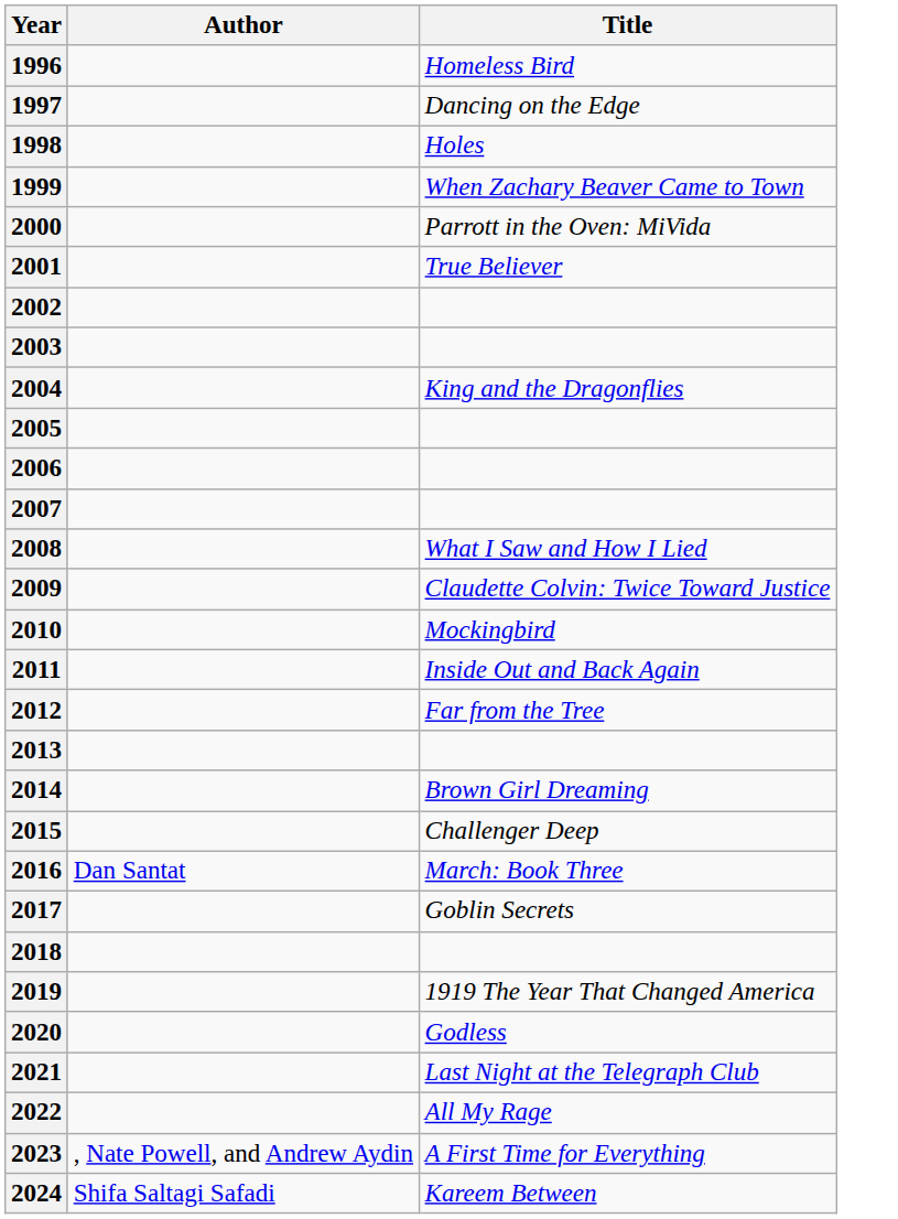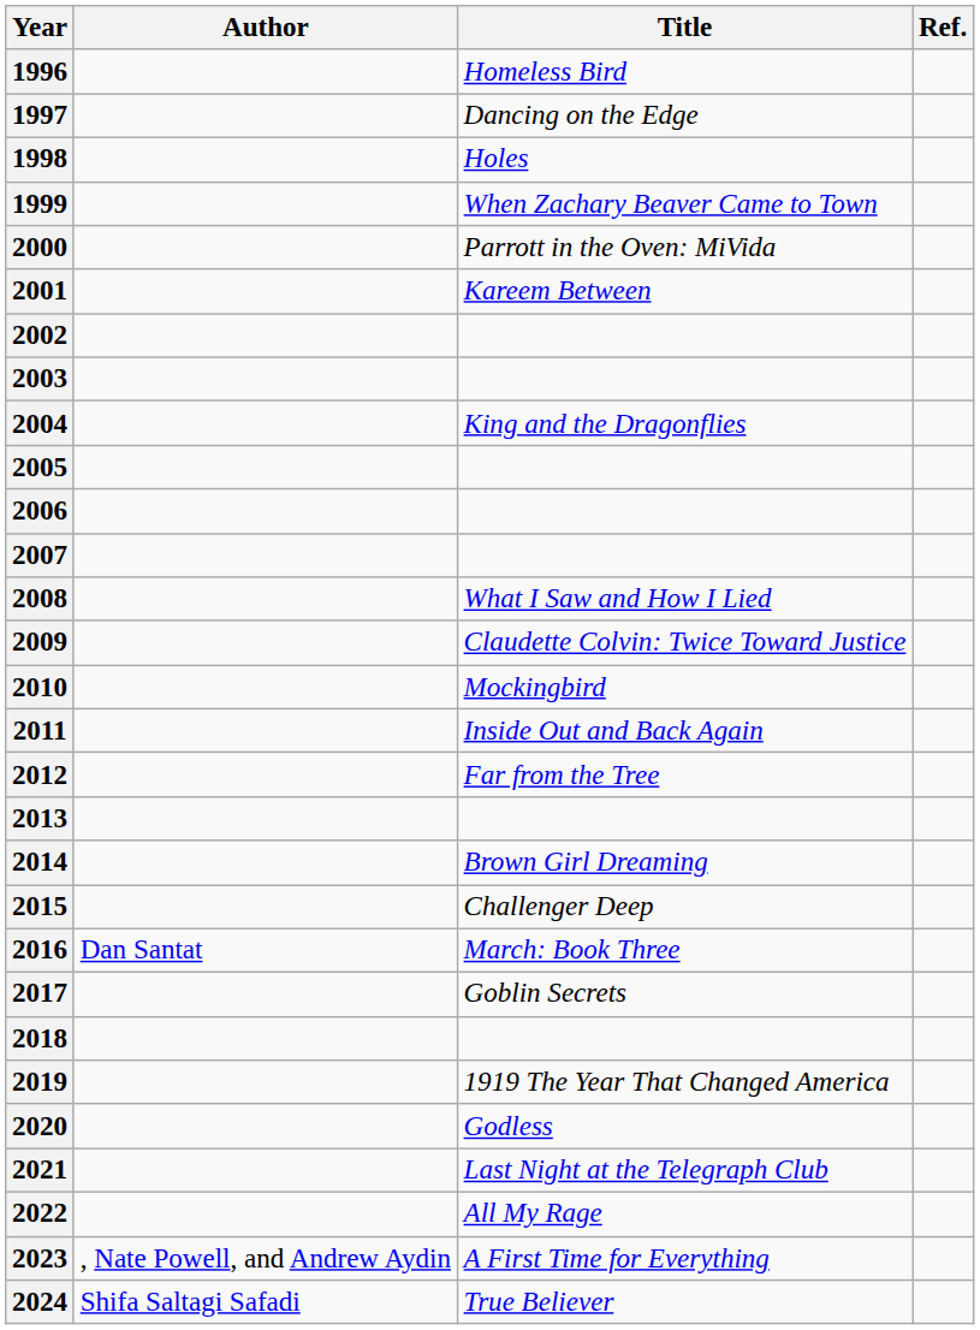 <table class="wikitable sortable mw-collapsible">
 <tr>
 <th>Year</th>
 <th>Author</th>
 <th>Title</th>
+<th>Ref.</th>
 </tr>
 <tr>
 <th>1996</th>
 <td></td>
 <td><em><a href='#'>Homeless Bird</a></em></td>
+<td></td>
 </tr>
 <tr>
 <th>1997</th>
 <td></td>
 <td><em>Dancing on the Edge</em></td>
+<td></td>
 </tr>
 <tr>
 <th>1998</th>
 <td></td>
 <td><em><a href='#'>Holes</a></em></td>
+<td></td>
 </tr>
 <tr>
 <th>1999</th>
 <td></td>
 <td><em><a href='#'>When Zachary Beaver Came to Town</a></em></td>
+<td></td>
 </tr>
 <tr>
 <th>2000</th>
 <td></td>
 <td><em>Parrott in the Oven: MiVida</em></td>
+<td></td>
 </tr>
 <tr>
 <th>2001</th>
 <td></td>
-<td><em><a href='#'>True Believer</a></em></td>
+<td><em><a href='#'>Kareem Between</a></em></td>
+<td></td>
 </tr>
 <tr>
 <th>2002</th>
 <td></td>
 <td><em></em></td>
+<td></td>
 </tr>
 <tr>
 <th>2003</th>
 <td></td>
 <td><em></em></td>
+<td></td>
 </tr>
 <tr>
 <th>2004</th>
 <td></td>
 <td><em><a href='#'>King and the Dragonflies</a></em></td>
+<td></td>
 </tr>
 <tr>
 <th>2005</th>
 <td></td>
 <td><em></em></td>
+<td></td>
 </tr>
 <tr>
 <th>2006</th>
 <td></td>
 <td><em></em></td>
+<td></td>
 </tr>
 <tr>
 <th>2007</th>
 <td></td>
 <td><em></em></td>
+<td></td>
 </tr>
 <tr>
 <th>2008</th>
 <td></td>
 <td><em><a href='#'>What I Saw and How I Lied</a></em></td>
+<td></td>
 </tr>
 <tr>
 <th>2009</th>
 <td></td>
 <td><em><a href='#'>Claudette Colvin: Twice Toward Justice</a></em></td>
+<td></td>
 </tr>
 <tr>
 <th>2010</th>
 <td></td>
 <td><em><a href='#'>Mockingbird</a></em></td>
+<td></td>
 </tr>
 <tr>
 <th>2011</th>
 <td></td>
 <td><em><a href='#'>Inside Out and Back Again</a></em></td>
+<td></td>
 </tr>
 <tr>
 <th>2012</th>
 <td></td>
 <td><em><a href='#'>Far from the Tree</a></em></td>
+<td><em></em></td>
 </tr>
 <tr>
 <th>2013</th>
 <td></td>
 <td><em></em></td>
+<td></td>
 </tr>
 <tr>
 <th>2014</th>
 <td></td>
 <td><em><a href='#'>Brown Girl Dreaming</a></em></td>
+<td></td>
 </tr>
 <tr>
 <th>2015</th>
 <td></td>
 <td><em>Challenger Deep</em></td>
+<td></td>
 </tr>
 <tr>
 <th>2016</th>
 <td><a href='#'>Dan Santat</a></td>
 <td><em><a href='#'>March: Book Three</a></em></td>
+<td></td>
 </tr>
 <tr>
 <th>2017</th>
 <td></td>
 <td><em>Goblin Secrets</em></td>
+<td></td>
 </tr>
 <tr>
 <th>2018</th>
 <td></td>
 <td><em></em></td>
+<td></td>
 </tr>
 <tr>
 <th>2019</th>
 <td></td>
 <td><em>1919 The Year That Changed America</em></td>
+<td></td>
 </tr>
 <tr>
 <th>2020</th>
 <td></td>
 <td><em><a href='#'>Godless</a></em></td>
+<td></td>
 </tr>
 <tr>
 <th>2021</th>
 <td></td>
 <td><em><a href='#'>Last Night at the Telegraph Club</a></em></td>
+<td></td>
 </tr>
 <tr>
 <th>2022</th>
 <td></td>
 <td><em><a href='#'>All My Rage</a></em></td>
+<td></td>
 </tr>
 <tr>
 <th>2023</th>
 <td>, <a href='#'>Nate Powell</a>, and <a href='#'>Andrew Aydin</a></td>
 <td><em><a href='#'>A First Time for Everything</a></em></td>
+<td></td>
 </tr>
 <tr>
 <th>2024</th>
 <td><a href='#'>Shifa Saltagi Safadi</a></td>
-<td><em><a href='#'>Kareem Between</a></em></td>
+<td><em><a href='#'>True Believer</a></em></td>
+<td></td>
 </tr>
 </table>
